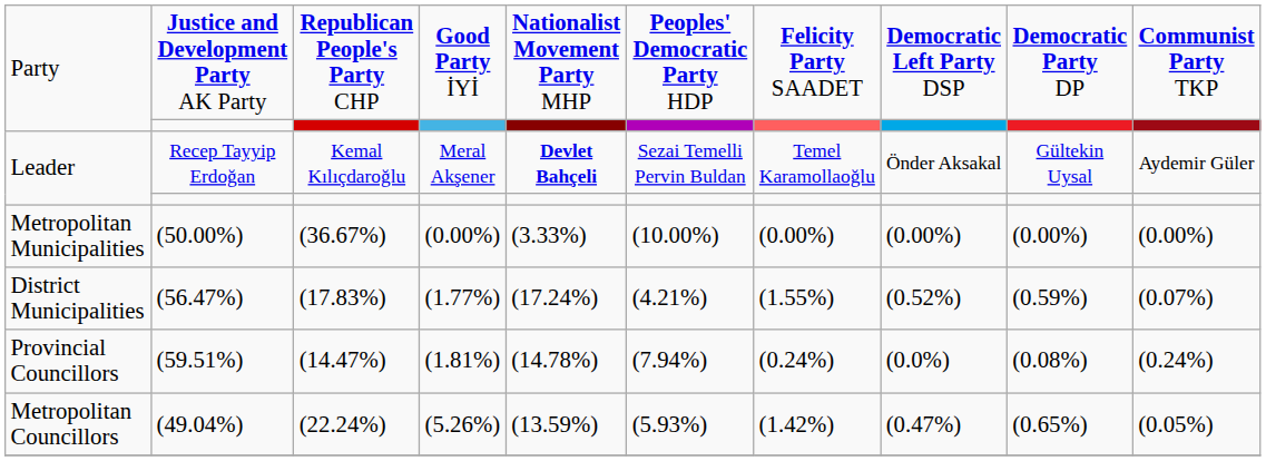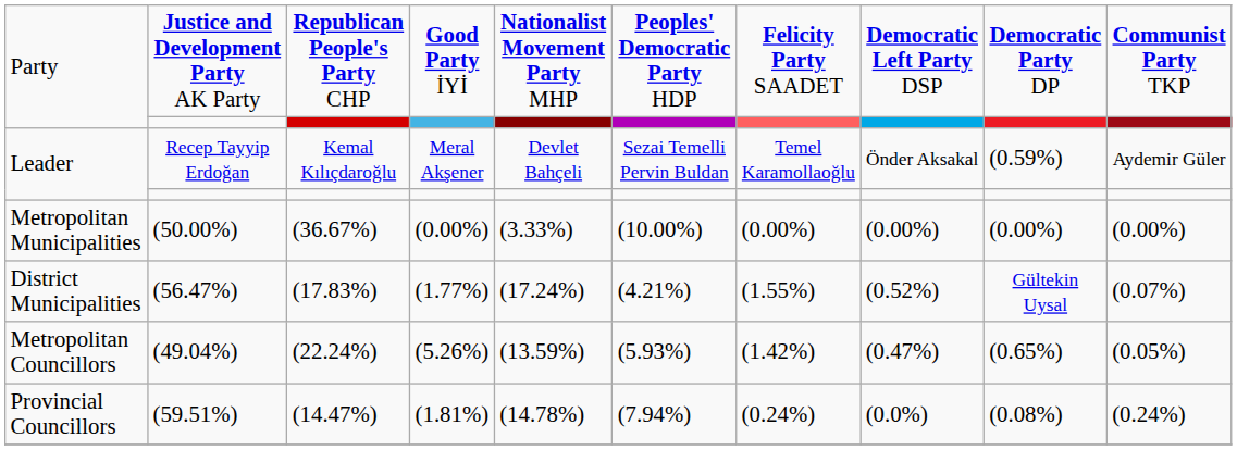 <table class=wikitable ; text-align:center;">
 <tr>
 <td rowspan=2>Party</td>
 <td align=center><strong><a href='#'>Justice and Development Party</a></strong><br>AK Party</td>
 <td align=center><strong><a href='#'>Republican People's Party</a></strong><br>CHP</td>
 <td align=center><strong><a href='#'>Good Party</a></strong><br>İYİ</td>
 <td align=center><strong><a href='#'>Nationalist Movement Party</a></strong><br>MHP</td>
 <td align=center><strong><a href='#'>Peoples' Democratic Party</a></strong><br>HDP</td>
 <td align=center><strong><a href='#'>Felicity Party</a></strong><br>SAADET</td>
 <td align=center><strong><a href='#'>Democratic Left Party</a></strong><br>DSP</td>
 <td align=center><strong><a href='#'>Democratic Party</a></strong><br>DP</td>
 <td align=center><strong><a href='#'>Communist Party</a></strong><br>TKP</td>
 </tr>
 <tr>
 <td align=center bgcolor=></td>
 <td align=center bgcolor=#d40000></td>
 <td align=center bgcolor=#44b4e4></td>
 <td align=center bgcolor=#870000></td>
 <td align=center bgcolor=#b000b8></td>
 <td align=center bgcolor=#ff5f5f></td>
 <td align=center bgcolor=#00a8e6></td>
 <td align=center bgcolor=#ed1b24></td>
 <td align=center bgcolor=#9d0915></td>
 </tr>
 <tr>
 <td rowspan=2>Leader</td>
 <td align=center><small><a href='#'>Recep Tayyip Erdoğan</a></small></td>
 <td align=center><small><a href='#'>Kemal Kılıçdaroğlu</a></small></td>
 <td align=center><small><a href='#'>Meral Akşener</a></small></td>
-<td align=center><strong><small><a href='#'>Devlet Bahçeli</a></small></strong></td>
+<td align=center><small><a href='#'>Devlet Bahçeli</a></small></td>
 <td align=center><small><a href='#'>Sezai Temelli</a><br><a href='#'>Pervin Buldan</a></small></td>
 <td align=center><small><a href='#'>Temel Karamollaoğlu</a></small></td>
 <td align=center><small>Önder Aksakal</small></td>
-<td align=center><small><a href='#'>Gültekin Uysal</a></small></td>
+<td> (0.59%)</td>
 <td align=center><small>Aydemir Güler</small></td>
 </tr>
 <tr>
 <td align=center></td>
 <td align=center></td>
 <td align=center></td>
 <td align=center></td>
 <td align=center></td>
 <td align=center></td>
 <td align=center></td>
 <td align=center></td>
 <td align=center></td>
 </tr>
 <tr>
 <td>Metropolitan Municipalities</td>
 <td> (50.00%)</td>
 <td> (36.67%)</td>
 <td> (0.00%)</td>
 <td> (3.33%)</td>
 <td> (10.00%)</td>
 <td> (0.00%)</td>
 <td> (0.00%)</td>
 <td> (0.00%)</td>
 <td> (0.00%)</td>
 </tr>
 <tr>
 <td>District Municipalities</td>
 <td> (56.47%)</td>
 <td> (17.83%)</td>
 <td> (1.77%)</td>
 <td> (17.24%)</td>
 <td> (4.21%)</td>
 <td> (1.55%)</td>
 <td> (0.52%)</td>
-<td> (0.59%)</td>
+<td align=center><small><a href='#'>Gültekin Uysal</a></small></td>
 <td> (0.07%)</td>
+</tr>
+<tr>
+<td>Metropolitan Councillors</td>
+<td> (49.04%)</td>
+<td> (22.24%)</td>
+<td> (5.26%)</td>
+<td> (13.59%)</td>
+<td> (5.93%)</td>
+<td> (1.42%)</td>
+<td> (0.47%)</td>
+<td> (0.65%)</td>
+<td> (0.05%)</td>
 </tr>
 <tr>
 <td>Provincial Councillors</td>
 <td> (59.51%)</td>
 <td> (14.47%)</td>
 <td> (1.81%)</td>
 <td> (14.78%)</td>
 <td> (7.94%)</td>
 <td> (0.24%)</td>
 <td> (0.0%)</td>
 <td> (0.08%)</td>
 <td> (0.24%)</td>
 </tr>
 <tr>
-<td>Metropolitan Councillors</td>
-<td> (49.04%)</td>
-<td> (22.24%)</td>
-<td> (5.26%)</td>
-<td> (13.59%)</td>
-<td> (5.93%)</td>
-<td> (1.42%)</td>
-<td> (0.47%)</td>
-<td> (0.65%)</td>
-<td> (0.05%)</td>
-</tr>
-<tr>
 </tr>
 </table>
